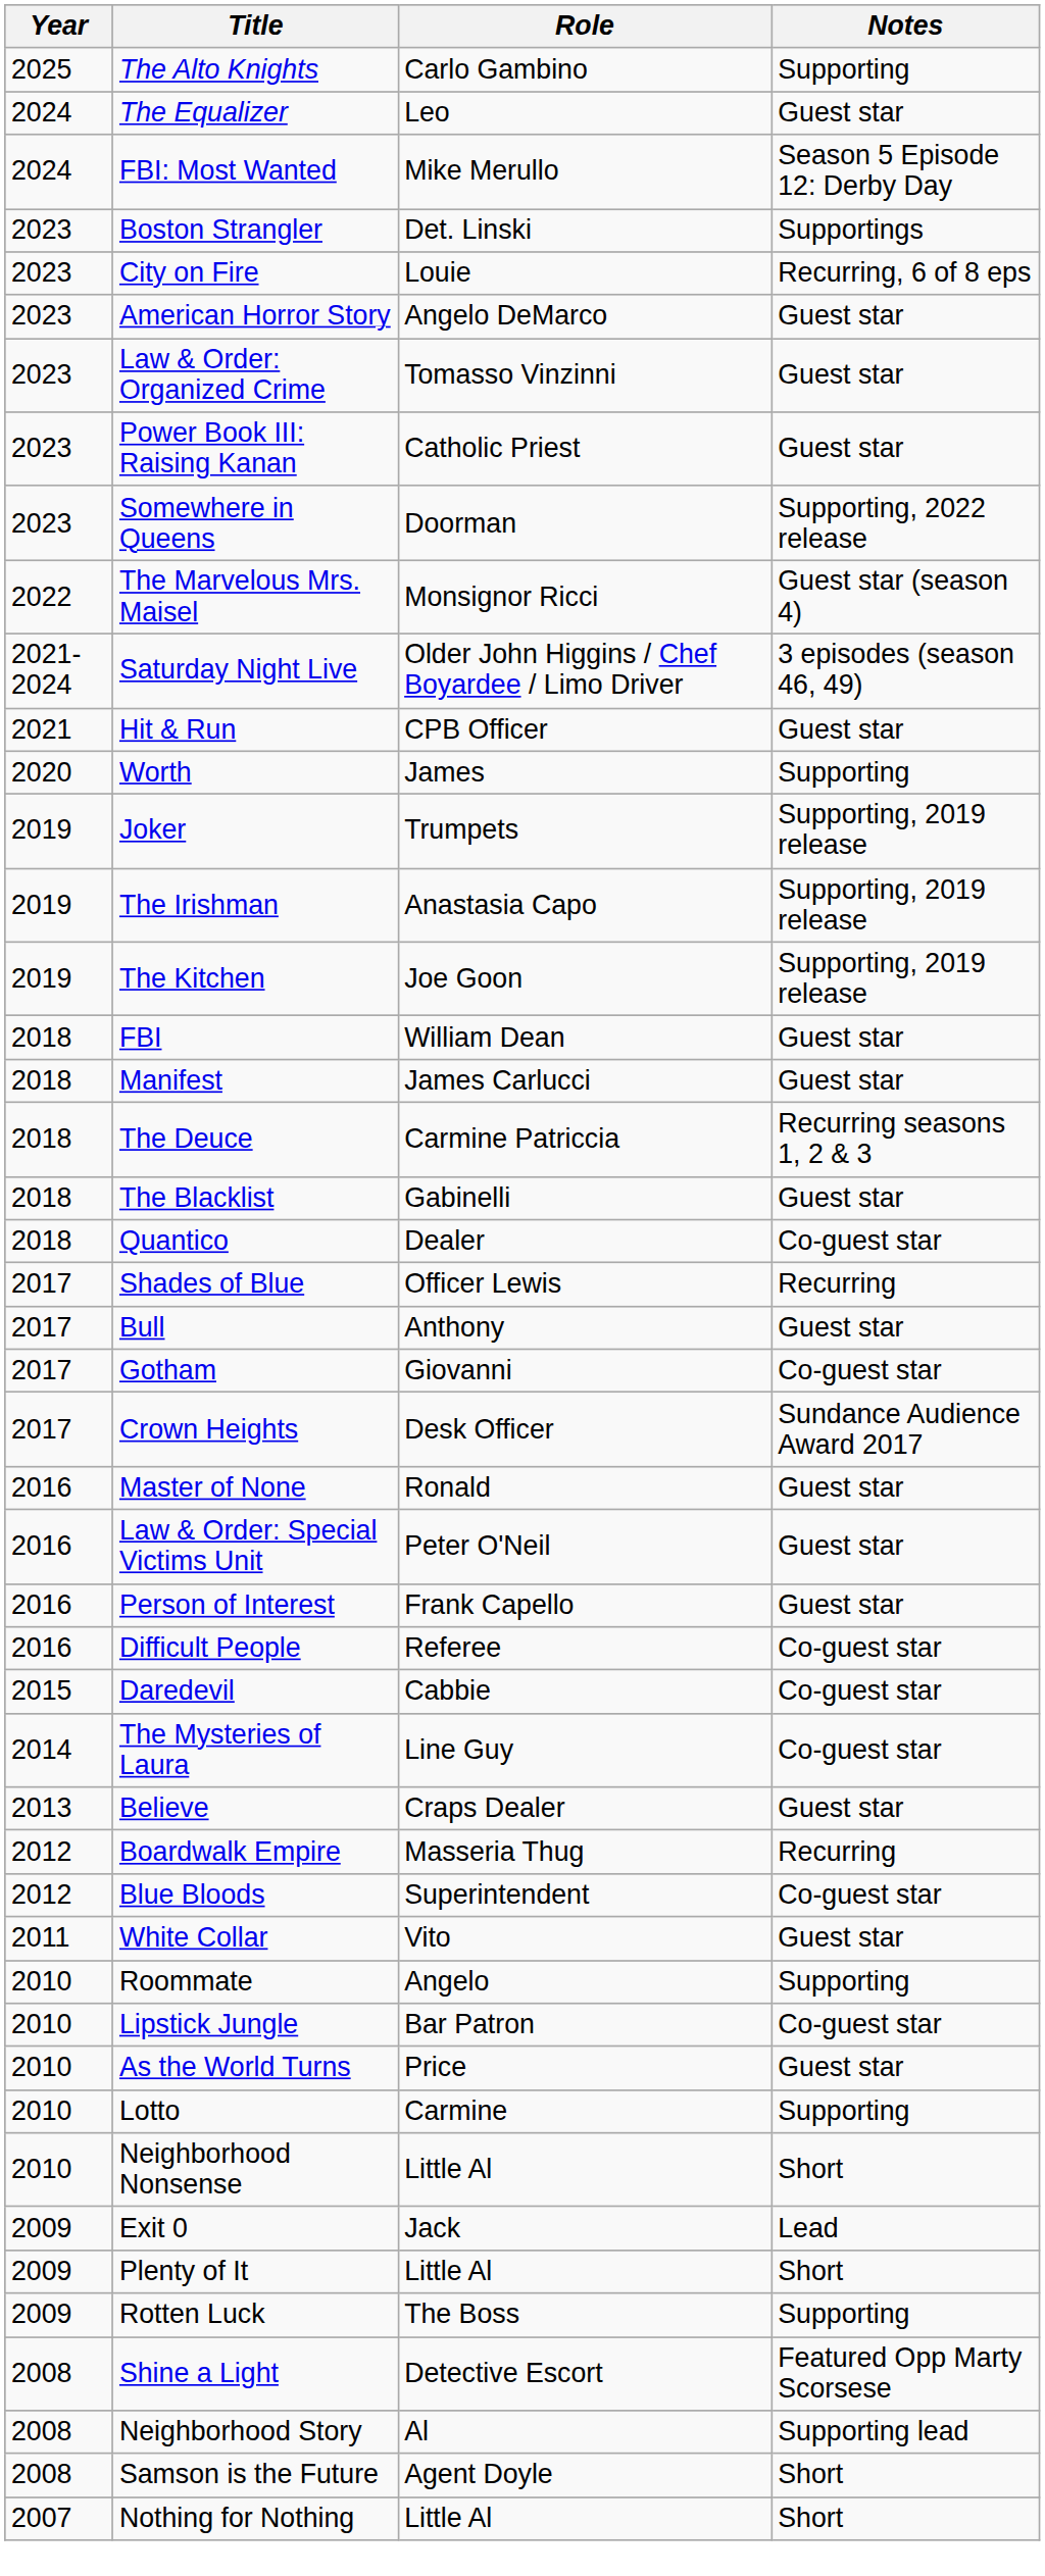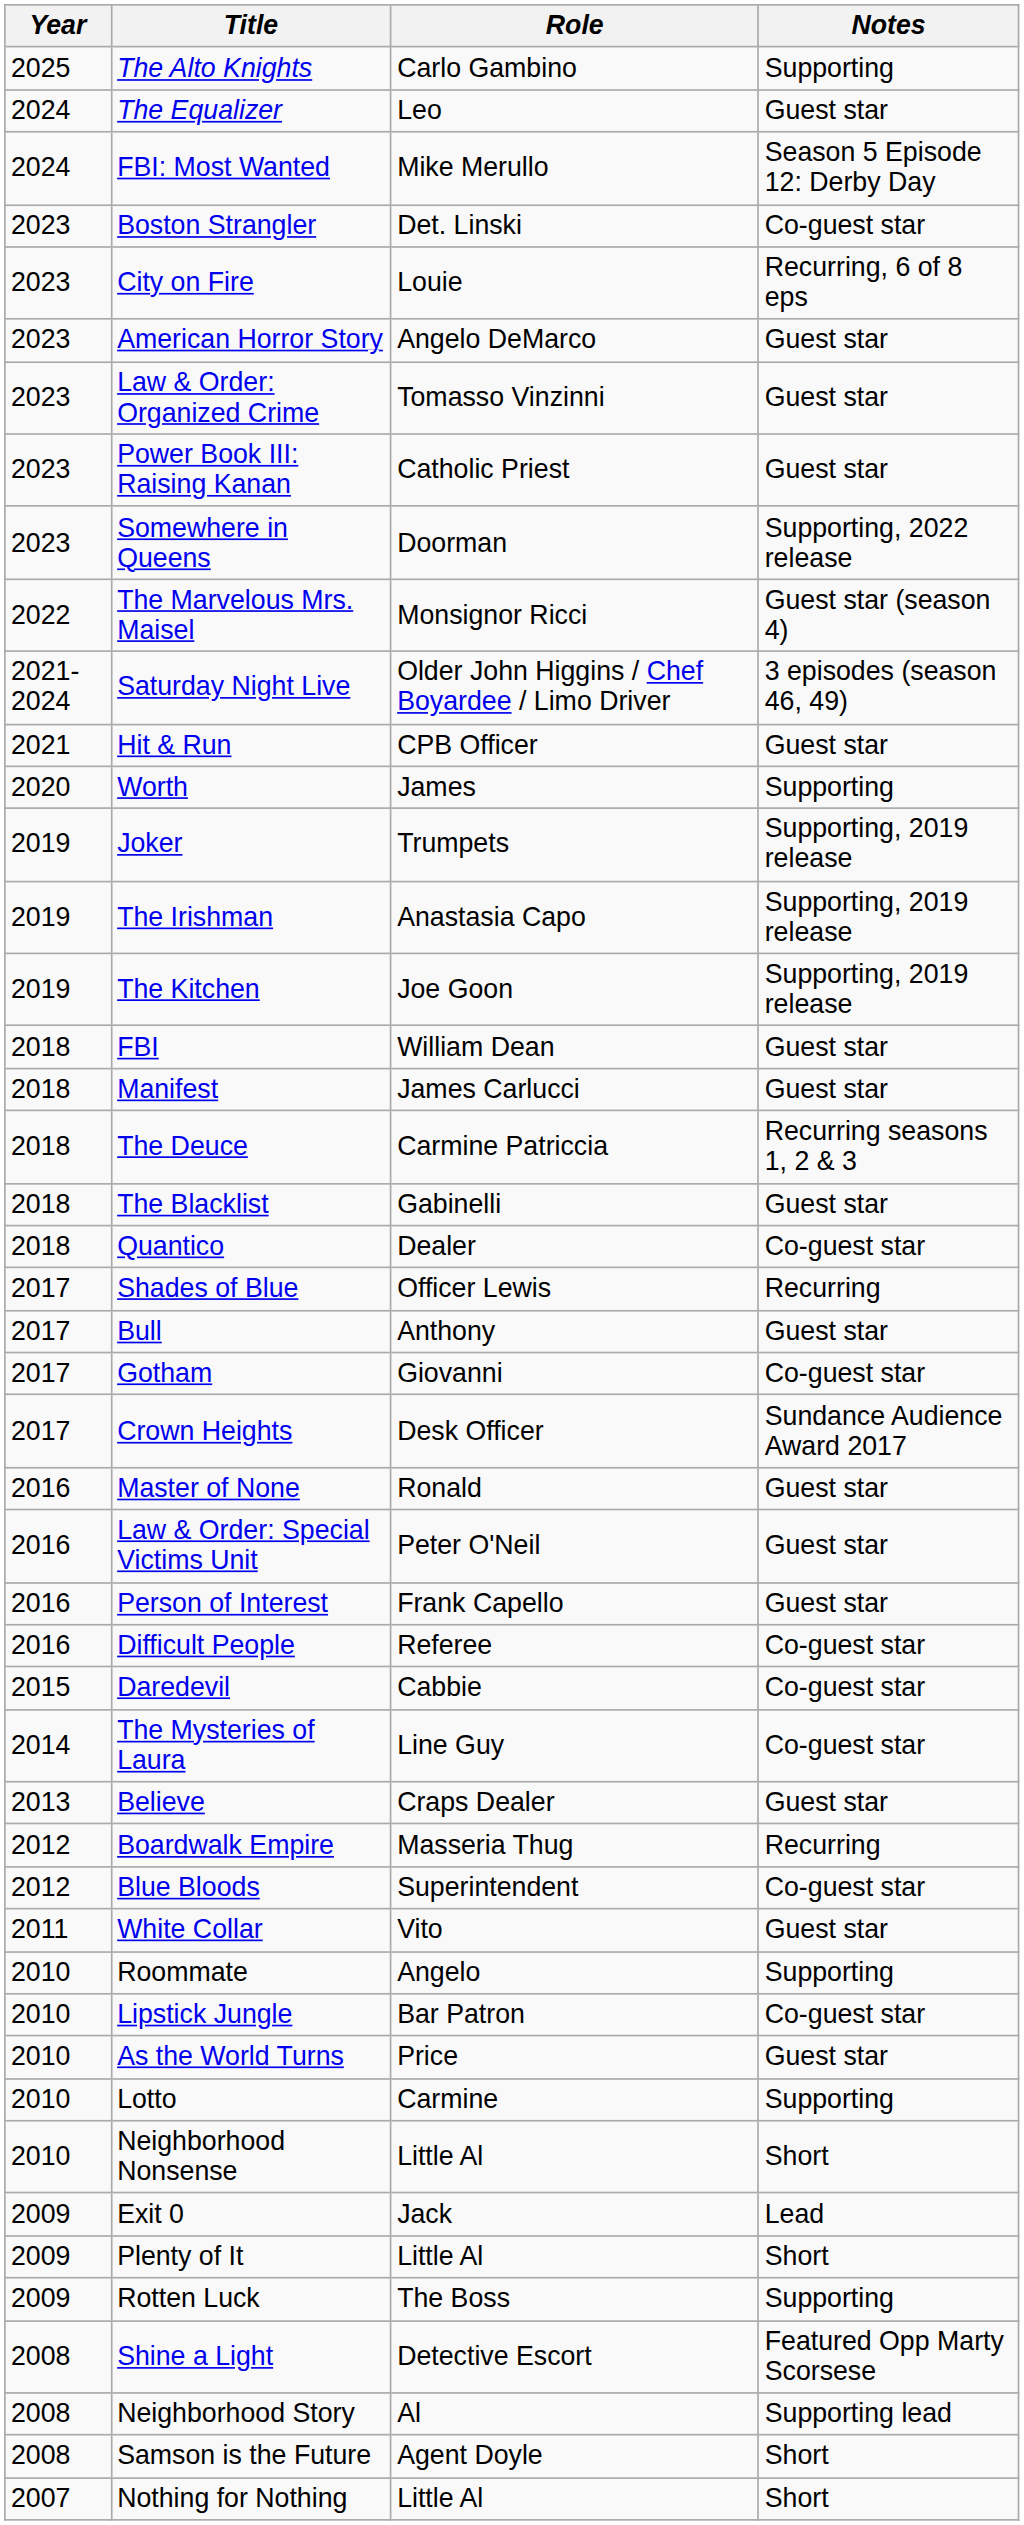 <table class="wikitable sortable">
 <tr>
 <th><em>Year</em></th>
 <th><em>Title</em></th>
 <th><em>Role</em></th>
 <th><em>Notes</em></th>
 </tr>
 <tr>
 <td>2025</td>
 <td><em><a href='#'>The Alto Knights</a></em></td>
 <td>Carlo Gambino</td>
 <td>Supporting</td>
 </tr>
 <tr>
 <td>2024</td>
 <td><em><a href='#'>The Equalizer</a></td>
 <td>Leo</td>
 <td>Guest star</td>
 </tr>
 <tr>
 <td>2024</td>
 <td></em><a href='#'>FBI: Most Wanted</a><em></td>
 <td>Mike Merullo</td>
 <td>Season 5 Episode 12: Derby Day</td>
 </tr>
 <tr>
 <td>2023</td>
 <td></em><a href='#'>Boston Strangler</a><em></td>
 <td>Det. Linski</td>
-<td>Supportings</td>
+<td>Co-guest star</td>
 </tr>
 <tr>
 <td>2023</td>
 <td></em><a href='#'>City on Fire</a><em></td>
 <td>Louie</td>
 <td>Recurring, 6 of 8 eps</td>
 </tr>
 <tr>
 <td>2023</td>
 <td></em><a href='#'>American Horror Story</a><em></td>
 <td>Angelo DeMarco</td>
 <td>Guest star</td>
 </tr>
 <tr>
 <td>2023</td>
 <td></em><a href='#'>Law & Order: Organized Crime</a><em></td>
 <td>Tomasso Vinzinni</td>
 <td>Guest star</td>
 </tr>
 <tr>
 <td>2023</td>
 <td></em><a href='#'>Power Book III: Raising Kanan</a><em></td>
 <td>Catholic Priest</td>
 <td>Guest star</td>
 </tr>
 <tr>
 <td>2023</td>
 <td></em><a href='#'>Somewhere in Queens</a><em></td>
 <td>Doorman</td>
 <td>Supporting, 2022 release</td>
 </tr>
 <tr>
 <td>2022</td>
 <td></em><a href='#'>The Marvelous Mrs. Maisel</a><em></td>
 <td>Monsignor Ricci</td>
 <td>Guest star (season 4)</td>
 </tr>
 <tr>
 <td>2021-2024</td>
 <td></em><a href='#'>Saturday Night Live</a><em></td>
 <td>Older John Higgins / <a href='#'>Chef Boyardee</a> / Limo Driver</td>
 <td>3 episodes (season 46, 49)</td>
 </tr>
 <tr>
 <td>2021</td>
 <td></em><a href='#'>Hit & Run</a><em></td>
 <td>CPB Officer</td>
 <td>Guest star</td>
 </tr>
 <tr>
 <td>2020</td>
 <td></em><a href='#'>Worth</a><em></td>
 <td>James</td>
 <td>Supporting</td>
 </tr>
 <tr>
 <td>2019</td>
 <td></em><a href='#'>Joker</a><em></td>
 <td>Trumpets</td>
 <td>Supporting, 2019 release</td>
 </tr>
 <tr>
 <td>2019</td>
 <td></em><a href='#'>The Irishman</a><em></td>
 <td>Anastasia Capo</td>
 <td>Supporting, 2019 release</td>
 </tr>
 <tr>
 <td>2019</td>
 <td></em><a href='#'>The Kitchen</a><em></td>
 <td>Joe Goon</td>
 <td>Supporting, 2019 release</td>
 </tr>
 <tr>
 <td>2018</td>
 <td></em><a href='#'>FBI</a><em></td>
 <td>William Dean</td>
 <td>Guest star</td>
 </tr>
 <tr>
 <td>2018</td>
 <td></em><a href='#'>Manifest</a><em></td>
 <td>James Carlucci</td>
 <td>Guest star</td>
 </tr>
 <tr>
 <td>2018</td>
 <td></em><a href='#'>The Deuce</a><em></td>
 <td>Carmine Patriccia</td>
 <td>Recurring seasons 1, 2 & 3</td>
 </tr>
 <tr>
 <td>2018</td>
 <td></em><a href='#'>The Blacklist</a><em></td>
 <td>Gabinelli</td>
 <td>Guest star</td>
 </tr>
 <tr>
 <td>2018</td>
 <td></em><a href='#'>Quantico</a><em></td>
 <td>Dealer</td>
 <td>Co-guest star</td>
 </tr>
 <tr>
 <td>2017</td>
 <td></em><a href='#'>Shades of Blue</a><em></td>
 <td>Officer Lewis</td>
 <td>Recurring</td>
 </tr>
 <tr>
 <td>2017</td>
 <td></em><a href='#'>Bull</a><em></td>
 <td>Anthony</td>
 <td>Guest star</td>
 </tr>
 <tr>
 <td>2017</td>
 <td></em><a href='#'>Gotham</a><em></td>
 <td>Giovanni</td>
 <td>Co-guest star</td>
 </tr>
 <tr>
 <td>2017</td>
 <td></em><a href='#'>Crown Heights</a><em></td>
 <td>Desk Officer</td>
 <td>Sundance Audience Award 2017</td>
 </tr>
 <tr>
 <td>2016</td>
 <td></em><a href='#'>Master of None</a><em></td>
 <td>Ronald</td>
 <td>Guest star</td>
 </tr>
 <tr>
 <td>2016</td>
 <td></em><a href='#'>Law & Order: Special Victims Unit</a><em></td>
 <td>Peter O'Neil</td>
 <td>Guest star</td>
 </tr>
 <tr>
 <td>2016</td>
 <td></em><a href='#'>Person of Interest</a><em></td>
 <td>Frank Capello</td>
 <td>Guest star</td>
 </tr>
 <tr>
 <td>2016</td>
 <td></em><a href='#'>Difficult People</a><em></td>
 <td>Referee</td>
 <td>Co-guest star</td>
 </tr>
 <tr>
 <td>2015</td>
 <td></em><a href='#'>Daredevil</a><em></td>
 <td>Cabbie</td>
 <td>Co-guest star</td>
 </tr>
 <tr>
 <td>2014</td>
 <td></em><a href='#'>The Mysteries of Laura</a> <em></td>
 <td>Line Guy</td>
 <td>Co-guest star</td>
 </tr>
 <tr>
 <td>2013</td>
 <td></em><a href='#'>Believe</a><em></td>
 <td>Craps Dealer</td>
 <td>Guest star</td>
 </tr>
 <tr>
 <td>2012</td>
 <td></em><a href='#'>Boardwalk Empire</a><em></td>
 <td>Masseria Thug</td>
 <td>Recurring</td>
 </tr>
 <tr>
 <td>2012</td>
 <td></em><a href='#'>Blue Bloods</a><em></td>
 <td>Superintendent</td>
 <td>Co-guest star</td>
 </tr>
 <tr>
 <td>2011</td>
 <td></em><a href='#'>White Collar</a><em></td>
 <td>Vito</td>
 <td>Guest star</td>
 </tr>
 <tr>
 <td>2010</td>
 <td></em>Roommate<em></td>
 <td>Angelo</td>
 <td>Supporting</td>
 </tr>
 <tr>
 <td>2010</td>
 <td></em><a href='#'>Lipstick Jungle</a><em></td>
 <td>Bar Patron</td>
 <td>Co-guest star</td>
 </tr>
 <tr>
 <td>2010</td>
 <td></em><a href='#'>As the World Turns</a><em></td>
 <td>Price</td>
 <td>Guest star</td>
 </tr>
 <tr>
 <td>2010</td>
 <td></em>Lotto<em></td>
 <td>Carmine</td>
 <td>Supporting</td>
 </tr>
 <tr>
 <td>2010</td>
 <td></em>Neighborhood Nonsense<em></td>
 <td>Little Al</td>
 <td>Short</td>
 </tr>
 <tr>
 <td>2009</td>
 <td></em>Exit 0<em></td>
 <td>Jack</td>
 <td>Lead</td>
 </tr>
 <tr>
 <td>2009</td>
 <td></em>Plenty of It<em></td>
 <td>Little Al</td>
 <td>Short</td>
 </tr>
 <tr>
 <td>2009</td>
 <td></em>Rotten Luck<em></td>
 <td>The Boss</td>
 <td>Supporting</td>
 </tr>
 <tr>
 <td>2008</td>
 <td></em><a href='#'>Shine a Light</a><em></td>
 <td>Detective Escort</td>
 <td>Featured Opp Marty Scorsese</td>
 </tr>
 <tr>
 <td>2008</td>
 <td></em>Neighborhood Story<em></td>
 <td>Al</td>
 <td>Supporting lead</td>
 </tr>
 <tr>
 <td>2008</td>
 <td></em>Samson is the Future<em></td>
 <td>Agent Doyle</td>
 <td>Short</td>
 </tr>
 <tr>
 <td>2007</td>
 <td></em>Nothing for Nothing<em></td>
 <td>Little Al</td>
 <td>Short</td>
 </tr>
 </table>
